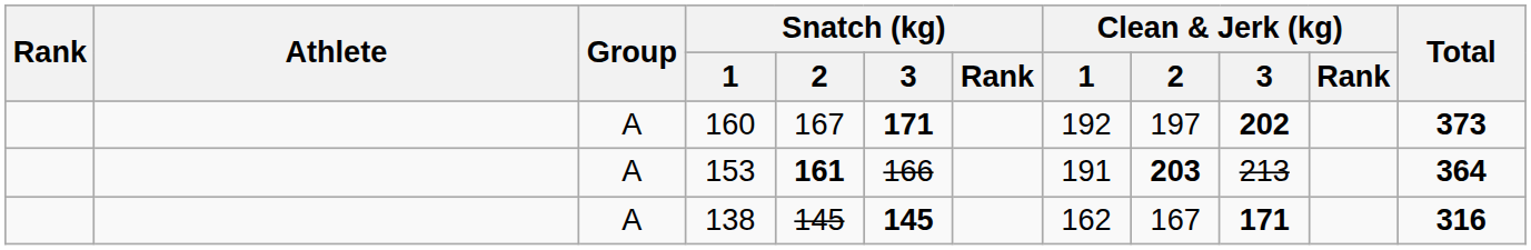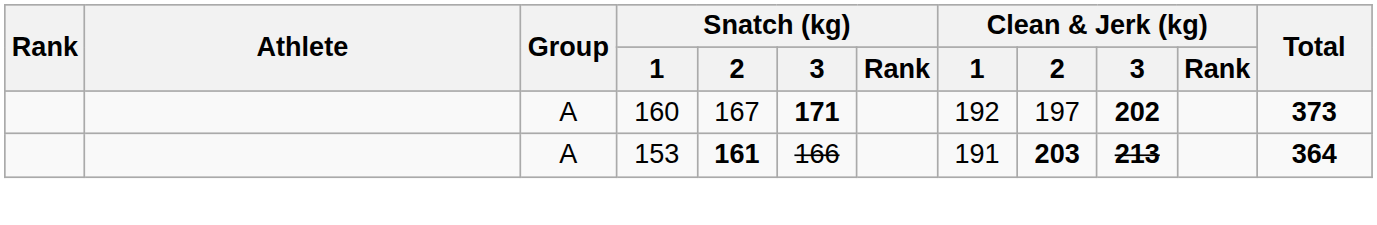 <table class = "wikitable" style="text-align:center;">
 <tr>
 <th rowspan=2 width=40>Rank</th>
 <th rowspan=2 width=250>Athlete</th>
 <th rowspan=2 width=50>Group</th>
 <th colspan=4>Snatch (kg)</th>
 <th colspan=4>Clean & Jerk (kg)</th>
 <th rowspan=2 width=60>Total</th>
 </tr>
 <tr>
 <th width=40>1</th>
 <th width=40>2</th>
 <th width=40>3</th>
 <th width=40>Rank</th>
 <th width=40>1</th>
 <th width=40>2</th>
 <th width=40>3</th>
 <th width=40>Rank</th>
 </tr>
 <tr>
 <td></td>
 <td align=left></td>
 <td>A</td>
 <td>160</td>
 <td>167</td>
 <td><strong>171</strong></td>
 <td></td>
 <td>192</td>
 <td>197</td>
 <td><strong>202</strong></td>
 <td></td>
 <td><strong>373</strong></td>
 </tr>
 <tr>
 <td></td>
 <td align=left></td>
 <td>A</td>
 <td>153</td>
 <td><strong>161</strong></td>
 <td><s>166</s></td>
 <td></td>
 <td>191</td>
 <td><strong>203</strong></td>
-<td><s>213</s></td>
+<td><strong><s>213</s></strong></td>
 <td></td>
 <td><strong>364</strong></td>
 </tr>
-<tr>
-<td></td>
-<td align=left></td>
-<td>A</td>
-<td>138</td>
-<td><s>145</s></td>
-<td><strong>145</strong></td>
-<td></td>
-<td>162</td>
-<td>167</td>
-<td><strong>171</strong></td>
-<td></td>
-<td><strong>316</strong></td>
-</tr>
 </table>
